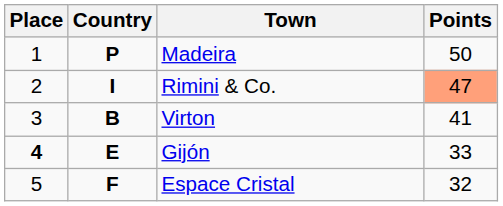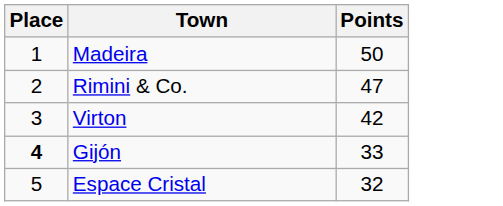 <table class="wikitable" style="text-align;">
 <tr>
 <th width="25">Place</th>
-<th width="25">Country</th>
 <th width="200">Town</th>
 <th width="25">Points</th>
 </tr>
 <tr>
 <td align="center">1</td>
-<td align="center"><strong>P</strong></td>
 <td align="left"><a href='#'>Madeira</a></td>
 <td align="center">50</td>
 </tr>
 <tr>
 <td align="center">2</td>
-<td align="center"><strong>I</strong></td>
 <td align="left"><a href='#'>Rimini</a> & Co.</td>
-<td align="center" style="background: lightsalmon;">47</td>
+<td align="center">47</td>
 </tr>
 <tr>
 <td align="center">3</td>
-<td align="center"><strong>B</strong></td>
 <td align="left"><a href='#'>Virton</a></td>
-<td align="center">41</td>
+<td align="center">42</td>
 </tr>
 <tr>
 <td align="center"><strong>4</strong></td>
-<td align="center"><strong>E</strong></td>
 <td align="left"><a href='#'>Gijón</a></td>
 <td align="center">33</td>
 </tr>
 <tr>
 <td align="center">5</td>
-<td align="center"><strong>F</strong></td>
 <td align="left"><a href='#'>Espace Cristal</a></td>
 <td align="center">32</td>
 </tr>
 </table>
